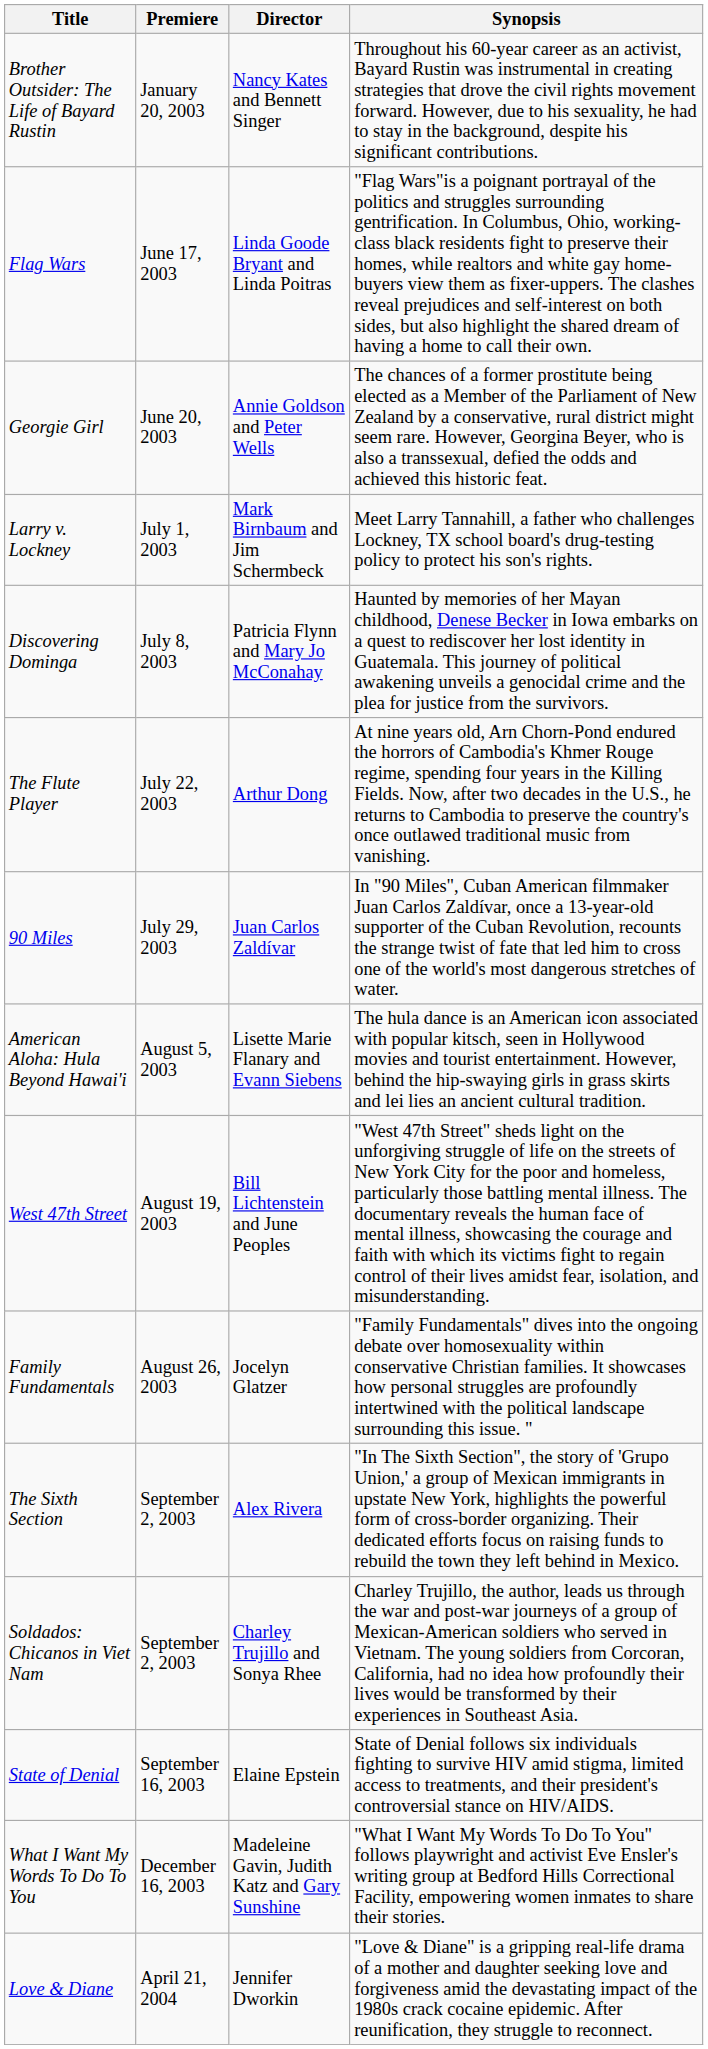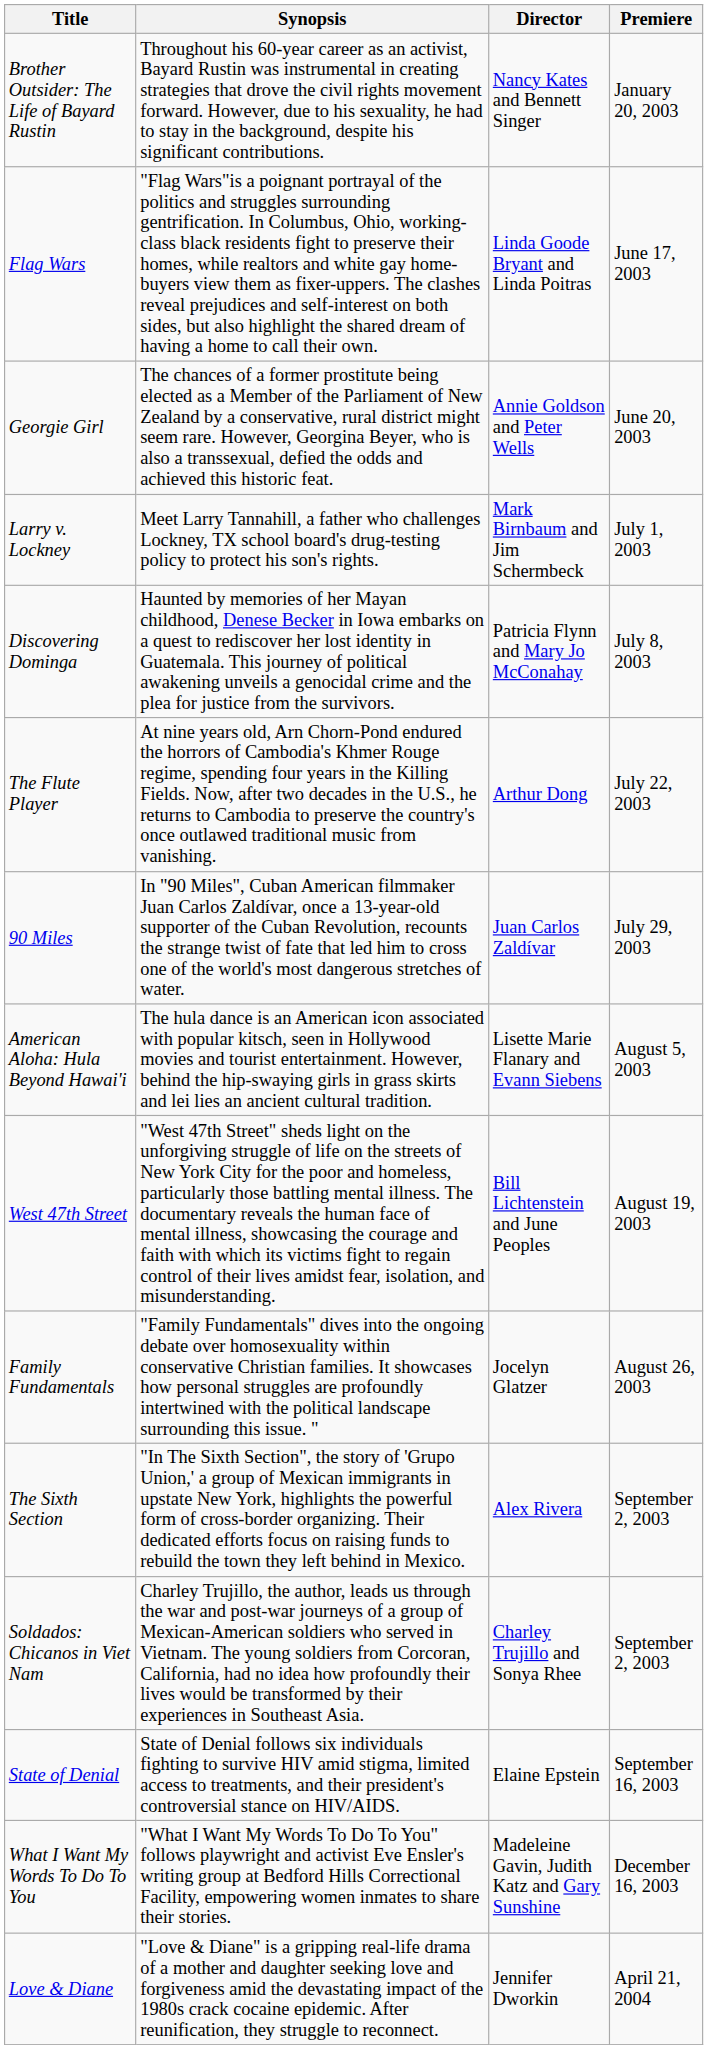 <table class="wikitable sortable">
 <tr>
 <th>Title</th>
+<th>Synopsis</th>
+<th>Director</th>
 <th>Premiere</th>
-<th>Director</th>
-<th>Synopsis</th>
 </tr>
 <tr>
 <td><em>Brother Outsider: The Life of Bayard Rustin</em></td>
+<td>Throughout his 60-year career as an activist, Bayard Rustin was instrumental in creating strategies that drove the civil rights movement forward. However, due to his sexuality, he had to stay in the background, despite his significant contributions.</td>
+<td><a href='#'>Nancy Kates</a> and Bennett Singer</td>
 <td>January 20, 2003</td>
-<td><a href='#'>Nancy Kates</a> and Bennett Singer</td>
-<td>Throughout his 60-year career as an activist, Bayard Rustin was instrumental in creating strategies that drove the civil rights movement forward. However, due to his sexuality, he had to stay in the background, despite his significant contributions.</td>
 </tr>
 <tr>
 <td><em><a href='#'>Flag Wars</a></em></td>
+<td>"Flag Wars"is a poignant portrayal of the politics and struggles surrounding gentrification. In Columbus, Ohio, working-class black residents fight to preserve their homes, while realtors and white gay home-buyers view them as fixer-uppers. The clashes reveal prejudices and self-interest on both sides, but also highlight the shared dream of having a home to call their own.</td>
+<td><a href='#'>Linda Goode Bryant</a> and Linda Poitras</td>
 <td>June 17, 2003</td>
-<td><a href='#'>Linda Goode Bryant</a> and Linda Poitras</td>
-<td>"Flag Wars"is a poignant portrayal of the politics and struggles surrounding gentrification. In Columbus, Ohio, working-class black residents fight to preserve their homes, while realtors and white gay home-buyers view them as fixer-uppers. The clashes reveal prejudices and self-interest on both sides, but also highlight the shared dream of having a home to call their own.</td>
 </tr>
 <tr>
 <td><em>Georgie Girl</em></td>
+<td>The chances of a former prostitute being elected as a Member of the Parliament of New Zealand by a conservative, rural district might seem rare. However, Georgina Beyer, who is also a transsexual, defied the odds and achieved this historic feat.</td>
+<td><a href='#'>Annie Goldson</a> and <a href='#'>Peter Wells</a></td>
 <td>June 20, 2003</td>
-<td><a href='#'>Annie Goldson</a> and <a href='#'>Peter Wells</a></td>
-<td>The chances of a former prostitute being elected as a Member of the Parliament of New Zealand by a conservative, rural district might seem rare. However, Georgina Beyer, who is also a transsexual, defied the odds and achieved this historic feat.</td>
 </tr>
 <tr>
 <td><em>Larry v. Lockney</em></td>
+<td>Meet Larry Tannahill, a father who challenges Lockney, TX school board's drug-testing policy to protect his son's rights.</td>
+<td><a href='#'>Mark Birnbaum</a> and Jim Schermbeck</td>
 <td>July 1, 2003</td>
-<td><a href='#'>Mark Birnbaum</a> and Jim Schermbeck</td>
-<td>Meet Larry Tannahill, a father who challenges Lockney, TX school board's drug-testing policy to protect his son's rights.</td>
 </tr>
 <tr>
 <td><em>Discovering Dominga</em></td>
+<td>Haunted by memories of her Mayan childhood, <a href='#'>Denese Becker</a> in Iowa embarks on a quest to rediscover her lost identity in Guatemala. This journey of political awakening unveils a genocidal crime and the plea for justice from the survivors.</td>
+<td>Patricia Flynn and <a href='#'>Mary Jo McConahay</a></td>
 <td>July 8, 2003</td>
-<td>Patricia Flynn and <a href='#'>Mary Jo McConahay</a></td>
-<td>Haunted by memories of her Mayan childhood, <a href='#'>Denese Becker</a> in Iowa embarks on a quest to rediscover her lost identity in Guatemala. This journey of political awakening unveils a genocidal crime and the plea for justice from the survivors.</td>
 </tr>
 <tr>
 <td><em>The Flute Player</em></td>
+<td>At nine years old, Arn Chorn-Pond endured the horrors of Cambodia's Khmer Rouge regime, spending four years in the Killing Fields. Now, after two decades in the U.S., he returns to Cambodia to preserve the country's once outlawed traditional music from vanishing.</td>
+<td><a href='#'>Arthur Dong</a></td>
 <td>July 22, 2003</td>
-<td><a href='#'>Arthur Dong</a></td>
-<td>At nine years old, Arn Chorn-Pond endured the horrors of Cambodia's Khmer Rouge regime, spending four years in the Killing Fields. Now, after two decades in the U.S., he returns to Cambodia to preserve the country's once outlawed traditional music from vanishing.</td>
 </tr>
 <tr>
 <td><em><a href='#'>90 Miles</a></em></td>
+<td>In "90 Miles", Cuban American filmmaker Juan Carlos Zaldívar, once a 13-year-old supporter of the Cuban Revolution, recounts the strange twist of fate that led him to cross one of the world's most dangerous stretches of water.</td>
+<td><a href='#'>Juan Carlos Zaldívar</a></td>
 <td>July 29, 2003</td>
-<td><a href='#'>Juan Carlos Zaldívar</a></td>
-<td>In "90 Miles", Cuban American filmmaker Juan Carlos Zaldívar, once a 13-year-old supporter of the Cuban Revolution, recounts the strange twist of fate that led him to cross one of the world's most dangerous stretches of water.</td>
 </tr>
 <tr>
 <td><em>American Aloha: Hula Beyond Hawai'i</em></td>
+<td>The hula dance is an American icon associated with popular kitsch, seen in Hollywood movies and tourist entertainment. However, behind the hip-swaying girls in grass skirts and lei lies an ancient cultural tradition.</td>
+<td>Lisette Marie Flanary and <a href='#'>Evann Siebens</a></td>
 <td>August 5, 2003</td>
-<td>Lisette Marie Flanary and <a href='#'>Evann Siebens</a></td>
-<td>The hula dance is an American icon associated with popular kitsch, seen in Hollywood movies and tourist entertainment. However, behind the hip-swaying girls in grass skirts and lei lies an ancient cultural tradition.</td>
 </tr>
 <tr>
 <td><em><a href='#'>West 47th Street</a></em></td>
+<td>"West 47th Street" sheds light on the unforgiving struggle of life on the streets of New York City for the poor and homeless, particularly those battling mental illness. The documentary reveals the human face of mental illness, showcasing the courage and faith with which its victims fight to regain control of their lives amidst fear, isolation, and misunderstanding.</td>
+<td><a href='#'>Bill Lichtenstein</a> and June Peoples</td>
 <td>August 19, 2003</td>
-<td><a href='#'>Bill Lichtenstein</a> and June Peoples</td>
-<td>"West 47th Street" sheds light on the unforgiving struggle of life on the streets of New York City for the poor and homeless, particularly those battling mental illness. The documentary reveals the human face of mental illness, showcasing the courage and faith with which its victims fight to regain control of their lives amidst fear, isolation, and misunderstanding.</td>
 </tr>
 <tr>
 <td><em>Family Fundamentals</em></td>
+<td>"Family Fundamentals" dives into the ongoing debate over homosexuality within conservative Christian families. It showcases how personal struggles are profoundly intertwined with the political landscape surrounding this issue. "</td>
+<td>Jocelyn Glatzer</td>
 <td>August 26, 2003</td>
-<td>Jocelyn Glatzer</td>
-<td>"Family Fundamentals" dives into the ongoing debate over homosexuality within conservative Christian families. It showcases how personal struggles are profoundly intertwined with the political landscape surrounding this issue. "</td>
 </tr>
 <tr>
 <td><em>The Sixth Section</em></td>
+<td>"In The Sixth Section", the story of 'Grupo Union,' a group of Mexican immigrants in upstate New York, highlights the powerful form of cross-border organizing. Their dedicated efforts focus on raising funds to rebuild the town they left behind in Mexico.</td>
+<td><a href='#'>Alex Rivera</a></td>
 <td>September 2, 2003</td>
-<td><a href='#'>Alex Rivera</a></td>
-<td>"In The Sixth Section", the story of 'Grupo Union,' a group of Mexican immigrants in upstate New York, highlights the powerful form of cross-border organizing. Their dedicated efforts focus on raising funds to rebuild the town they left behind in Mexico.</td>
 </tr>
 <tr>
 <td><em>Soldados: Chicanos in Viet Nam</em></td>
+<td>Charley Trujillo, the author, leads us through the war and post-war journeys of a group of Mexican-American soldiers who served in Vietnam. The young soldiers from Corcoran, California, had no idea how profoundly their lives would be transformed by their experiences in Southeast Asia.</td>
+<td><a href='#'>Charley Trujillo</a> and Sonya Rhee</td>
 <td>September 2, 2003</td>
-<td><a href='#'>Charley Trujillo</a> and Sonya Rhee</td>
-<td>Charley Trujillo, the author, leads us through the war and post-war journeys of a group of Mexican-American soldiers who served in Vietnam. The young soldiers from Corcoran, California, had no idea how profoundly their lives would be transformed by their experiences in Southeast Asia.</td>
 </tr>
 <tr>
 <td><em><a href='#'>State of Denial</a></em></td>
+<td>State of Denial follows six individuals fighting to survive HIV amid stigma, limited access to treatments, and their president's controversial stance on HIV/AIDS.</td>
+<td>Elaine Epstein</td>
 <td>September 16, 2003</td>
-<td>Elaine Epstein</td>
-<td>State of Denial follows six individuals fighting to survive HIV amid stigma, limited access to treatments, and their president's controversial stance on HIV/AIDS.</td>
 </tr>
 <tr>
 <td><em>What I Want My Words To Do To You</em></td>
+<td>"What I Want My Words To Do To You" follows playwright and activist Eve Ensler's writing group at Bedford Hills Correctional Facility, empowering women inmates to share their stories.</td>
+<td>Madeleine Gavin, Judith Katz and <a href='#'>Gary Sunshine</a></td>
 <td>December 16, 2003</td>
-<td>Madeleine Gavin, Judith Katz and <a href='#'>Gary Sunshine</a></td>
-<td>"What I Want My Words To Do To You" follows playwright and activist Eve Ensler's writing group at Bedford Hills Correctional Facility, empowering women inmates to share their stories.</td>
 </tr>
 <tr>
 <td><em><a href='#'>Love & Diane</a></em></td>
+<td>"Love & Diane" is a gripping real-life drama of a mother and daughter seeking love and forgiveness amid the devastating impact of the 1980s crack cocaine epidemic. After reunification, they struggle to reconnect.</td>
+<td>Jennifer Dworkin</td>
 <td>April 21, 2004</td>
-<td>Jennifer Dworkin</td>
-<td>"Love & Diane" is a gripping real-life drama of a mother and daughter seeking love and forgiveness amid the devastating impact of the 1980s crack cocaine epidemic. After reunification, they struggle to reconnect.</td>
 </tr>
 </table>
